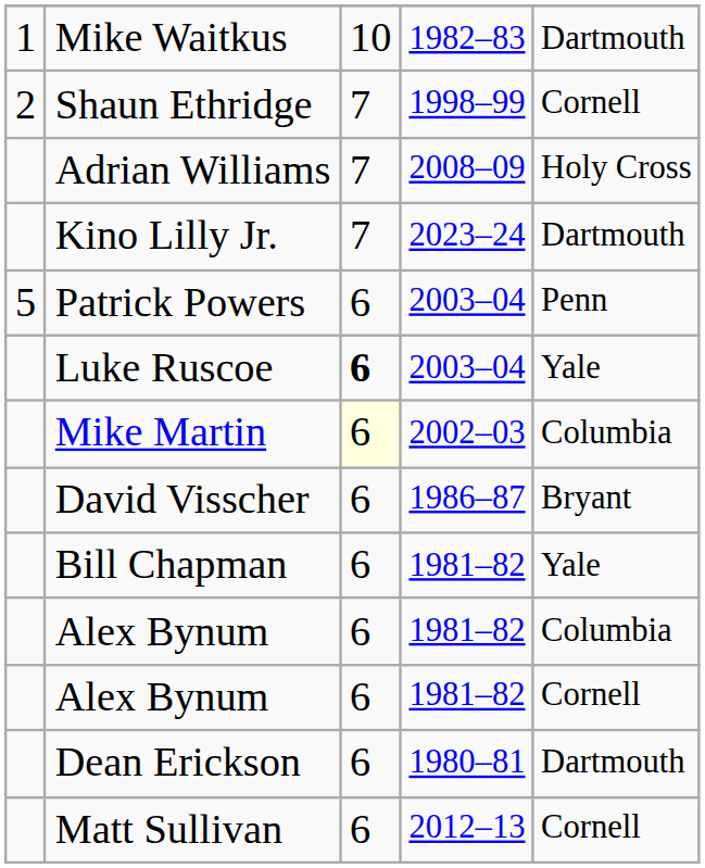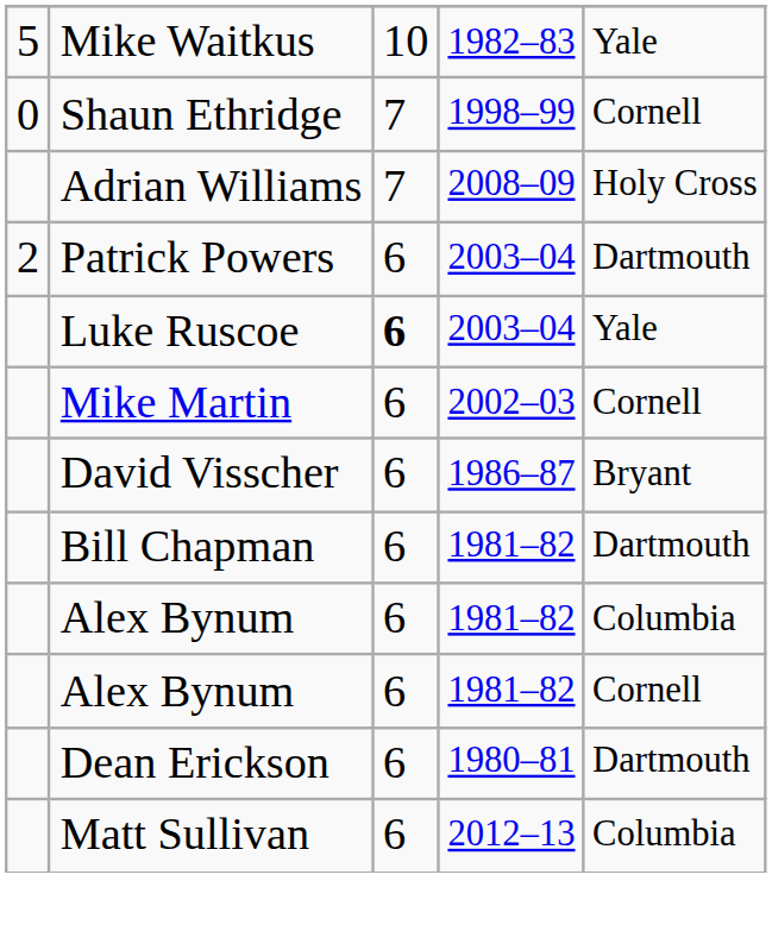 <table class="wikitable">
 <tr>
 </tr>
 <tr>
-<td>1</td>
+<td>5</td>
 <td>Mike Waitkus</td>
 <td>10</td>
 <td style="font-size:80%;"><a href='#'>1982–83</a></td>
-<td style="font-size:80%;">Dartmouth</td>
+<td style="font-size:80%;">Yale</td>
 </tr>
 <tr>
-<td>2</td>
+<td>0</td>
 <td>Shaun Ethridge</td>
 <td>7</td>
 <td style="font-size:80%;"><a href='#'>1998–99</a></td>
 <td style="font-size:80%;">Cornell</td>
 </tr>
 <tr>
 <td></td>
 <td>Adrian Williams</td>
 <td>7</td>
 <td style="font-size:80%;"><a href='#'>2008–09</a></td>
 <td style="font-size:80%;">Holy Cross</td>
 </tr>
 <tr>
-<td></td>
-<td>Kino Lilly Jr.</td>
-<td>7</td>
-<td style="font-size:80%;"><a href='#'>2023–24</a></td>
-<td style="font-size:80%;">Dartmouth</td>
-</tr>
-<tr>
-<td>5</td>
+<td>2</td>
 <td>Patrick Powers</td>
 <td>6</td>
 <td style="font-size:80%;"><a href='#'>2003–04</a></td>
-<td style="font-size:80%;">Penn</td>
+<td style="font-size:80%;">Dartmouth</td>
 </tr>
 <tr>
 <td></td>
 <td>Luke Ruscoe</td>
 <td><strong>6</strong></td>
 <td style="font-size:80%;"><a href='#'>2003–04</a></td>
 <td style="font-size:80%;">Yale</td>
 </tr>
 <tr>
 <td></td>
 <td><a href='#'>Mike Martin</a></td>
-<td style="background: lightyellow;">6</td>
+<td>6</td>
 <td style="font-size:80%;"><a href='#'>2002–03</a></td>
-<td style="font-size:80%;">Columbia</td>
+<td style="font-size:80%;">Cornell</td>
 </tr>
 <tr>
 <td></td>
 <td>David Visscher</td>
 <td>6</td>
 <td style="font-size:80%;"><a href='#'>1986–87</a></td>
 <td style="font-size:80%;">Bryant</td>
 </tr>
 <tr>
 <td></td>
 <td>Bill Chapman</td>
 <td>6</td>
 <td style="font-size:80%;"><a href='#'>1981–82</a></td>
-<td style="font-size:80%;">Yale</td>
+<td style="font-size:80%;">Dartmouth</td>
 </tr>
 <tr>
 <td></td>
 <td>Alex Bynum</td>
 <td>6</td>
 <td style="font-size:80%;"><a href='#'>1981–82</a></td>
 <td style="font-size:80%;">Columbia</td>
 </tr>
 <tr>
 <td></td>
 <td>Alex Bynum</td>
 <td>6</td>
 <td style="font-size:80%;"><a href='#'>1981–82</a></td>
 <td style="font-size:80%;">Cornell</td>
 </tr>
 <tr>
 <td></td>
 <td>Dean Erickson</td>
 <td>6</td>
 <td style="font-size:80%;"><a href='#'>1980–81</a></td>
 <td style="font-size:80%;">Dartmouth</td>
 </tr>
 <tr>
 <td></td>
 <td>Matt Sullivan</td>
 <td>6</td>
 <td style="font-size:80%;"><a href='#'>2012–13</a></td>
-<td style="font-size:80%;">Cornell</td>
+<td style="font-size:80%;">Columbia</td>
 </tr>
 </table>
